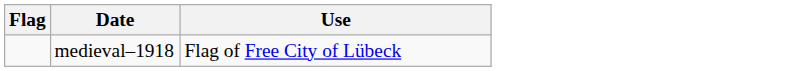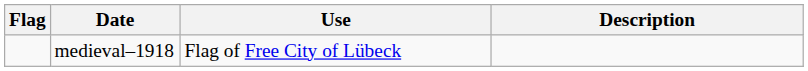 <table class="wikitable">
 <tr>
 <th>Flag</th>
 <th style="width:100px">Date</th>
 <th style="width:250px">Use</th>
+<th style="width:250px">Description</th>
 </tr>
 <tr>
 <td></td>
 <td>medieval–1918</td>
 <td>Flag of <a href='#'>Free City of Lübeck</a></td>
+<td></td>
 </tr>
 </table>
